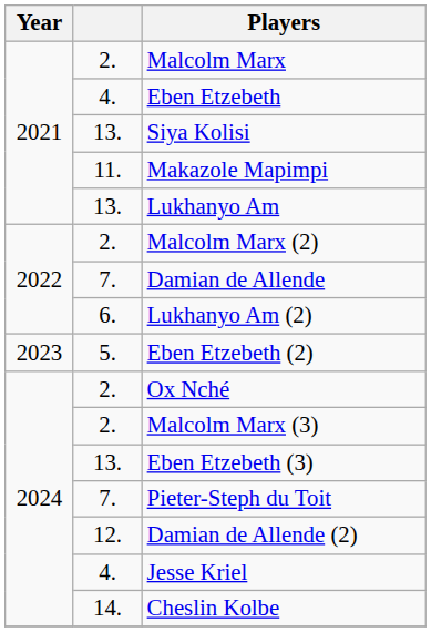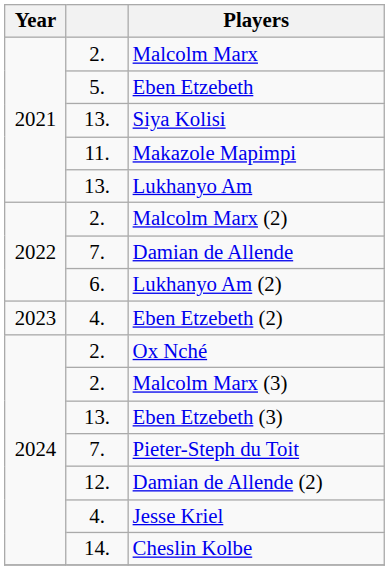 <table class="wikitable">
 <tr>
 <th width=40>Year</th>
 <th width=40></th>
 <th width=190>Players</th>
 </tr>
 <tr>
 <td align=center rowspan=5>2021</td>
 <td align=center>2.</td>
 <td><a href='#'>Malcolm Marx</a></td>
 </tr>
 <tr>
-<td align=center>4.</td>
+<td align=center>5.</td>
 <td><a href='#'>Eben Etzebeth</a></td>
 </tr>
 <tr>
 <td align=center>13.</td>
 <td><a href='#'>Siya Kolisi</a></td>
 </tr>
 <tr>
 <td align=center>11.</td>
 <td><a href='#'>Makazole Mapimpi</a></td>
 </tr>
 <tr>
 <td align=center>13.</td>
 <td><a href='#'>Lukhanyo Am</a></td>
 </tr>
 <tr>
 <td align=center rowspan=3>2022</td>
 <td align=center>2.</td>
 <td><a href='#'>Malcolm Marx</a> (2)</td>
 </tr>
 <tr>
 <td align=center>7.</td>
 <td><a href='#'>Damian de Allende</a></td>
 </tr>
 <tr>
 <td align=center>6.</td>
 <td><a href='#'>Lukhanyo Am</a> (2)</td>
 </tr>
 <tr>
 <td align=center>2023</td>
-<td align=center>5.</td>
+<td align=center>4.</td>
 <td><a href='#'>Eben Etzebeth</a> (2)</td>
 </tr>
 <tr>
 <td align=center rowspan=7>2024</td>
 <td align=center>2.</td>
 <td><a href='#'>Ox Nché</a></td>
 </tr>
 <tr>
 <td align=center>2.</td>
 <td><a href='#'>Malcolm Marx</a> (3)</td>
 </tr>
 <tr>
 <td align=center>13.</td>
 <td><a href='#'>Eben Etzebeth</a> (3)</td>
 </tr>
 <tr>
 <td align=center>7.</td>
 <td><a href='#'>Pieter-Steph du Toit</a></td>
 </tr>
 <tr>
 <td align=center>12.</td>
 <td><a href='#'>Damian de Allende</a> (2)</td>
 </tr>
 <tr>
 <td align=center>4.</td>
 <td><a href='#'>Jesse Kriel</a></td>
 </tr>
 <tr>
 <td align=center>14.</td>
 <td><a href='#'>Cheslin Kolbe</a></td>
 </tr>
 <tr>
 </tr>
 </table>
